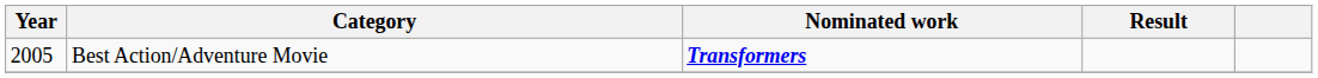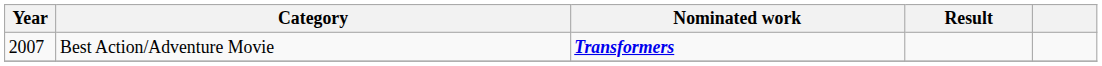 <table class=wikitable>
 <tr>
 <th width=4%>Year</th>
 <th width=40%>Category</th>
 <th width=26%>Nominated work</th>
 <th width=10%>Result</th>
 <th width=5%></th>
 </tr>
 <tr>
-<td>2005</td>
+<td>2007</td>
 <td>Best Action/Adventure Movie</td>
 <td><strong><em><a href='#'>Transformers</a></em></strong></td>
 <td></td>
 <td></td>
 </tr>
 <tr>
 </tr>
 </table>
